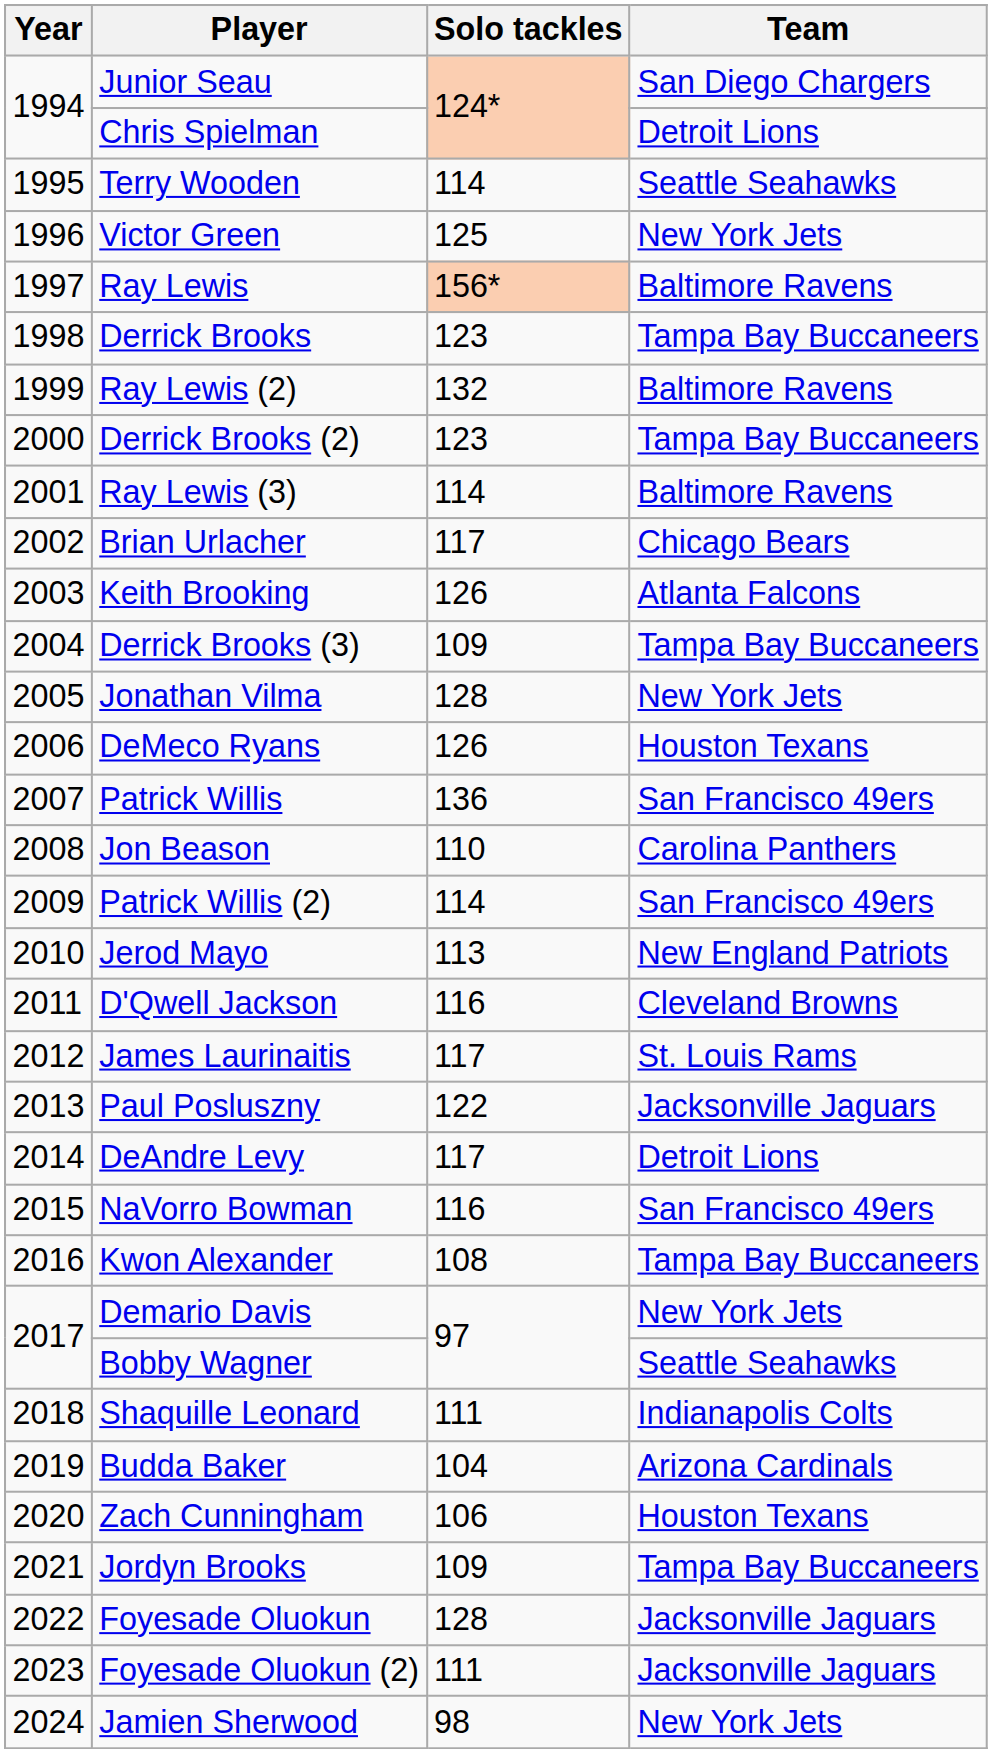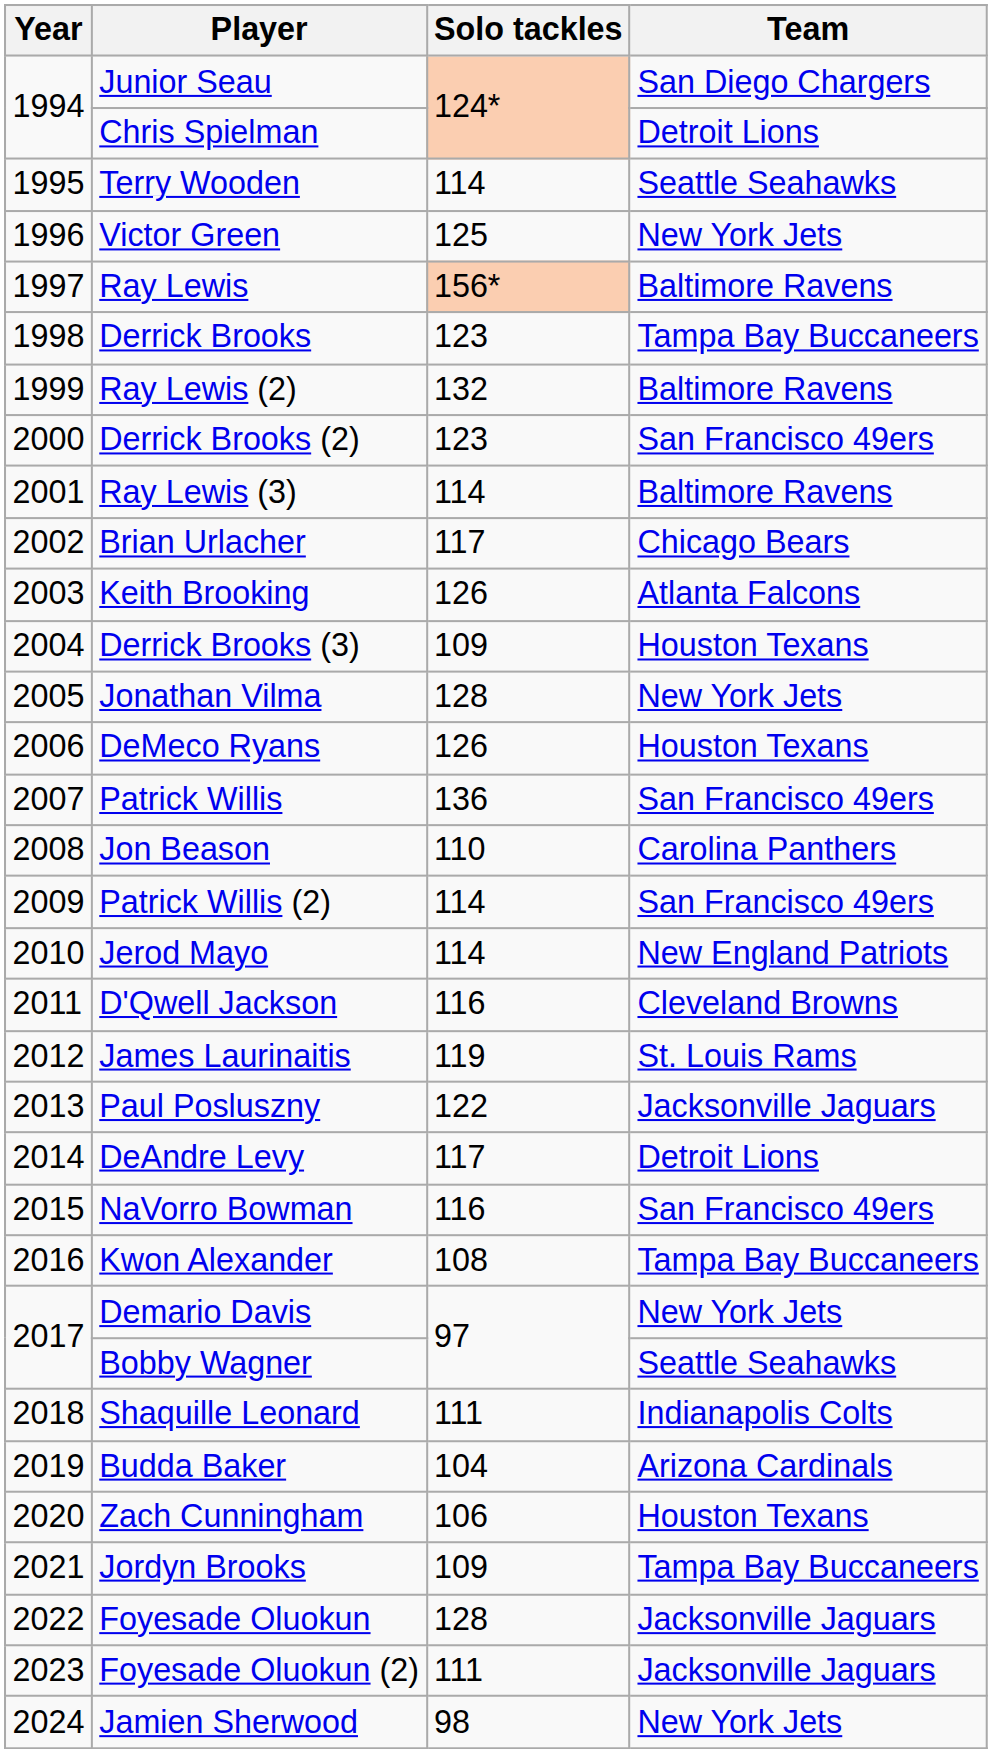 <table class="wikitable sortable">
 <tr>
 <th>Year</th>
 <th>Player</th>
 <th>Solo tackles</th>
 <th>Team</th>
 </tr>
 <tr>
 <td rowspan=2>1994</td>
 <td><a href='#'>Junior Seau</a></td>
 <td rowspan=2 style="background-color:#FBCEB1">124*</td>
 <td><a href='#'>San Diego Chargers</a></td>
 </tr>
 <tr>
 <td><a href='#'>Chris Spielman</a></td>
 <td><a href='#'>Detroit Lions</a></td>
 </tr>
 <tr>
 <td>1995</td>
 <td><a href='#'>Terry Wooden</a></td>
 <td>114</td>
 <td><a href='#'>Seattle Seahawks</a></td>
 </tr>
 <tr>
 <td>1996</td>
 <td><a href='#'>Victor Green</a></td>
 <td>125</td>
 <td><a href='#'>New York Jets</a></td>
 </tr>
 <tr>
 <td>1997</td>
 <td><a href='#'>Ray Lewis</a></td>
 <td style="background-color:#FBCEB1">156*</td>
 <td><a href='#'>Baltimore Ravens</a></td>
 </tr>
 <tr>
 <td>1998</td>
 <td><a href='#'>Derrick Brooks</a></td>
 <td>123</td>
 <td><a href='#'>Tampa Bay Buccaneers</a></td>
 </tr>
 <tr>
 <td>1999</td>
 <td><a href='#'>Ray Lewis</a> (2)</td>
 <td>132</td>
 <td><a href='#'>Baltimore Ravens</a></td>
 </tr>
 <tr>
 <td>2000</td>
 <td><a href='#'>Derrick Brooks</a> (2)</td>
 <td>123</td>
-<td><a href='#'>Tampa Bay Buccaneers</a></td>
+<td><a href='#'>San Francisco 49ers</a></td>
 </tr>
 <tr>
 <td>2001</td>
 <td><a href='#'>Ray Lewis</a> (3)</td>
 <td>114</td>
 <td><a href='#'>Baltimore Ravens</a></td>
 </tr>
 <tr>
 <td>2002</td>
 <td><a href='#'>Brian Urlacher</a></td>
 <td>117</td>
 <td><a href='#'>Chicago Bears</a></td>
 </tr>
 <tr>
 <td>2003</td>
 <td><a href='#'>Keith Brooking</a></td>
 <td>126</td>
 <td><a href='#'>Atlanta Falcons</a></td>
 </tr>
 <tr>
 <td>2004</td>
 <td><a href='#'>Derrick Brooks</a> (3)</td>
 <td>109</td>
-<td><a href='#'>Tampa Bay Buccaneers</a></td>
+<td><a href='#'>Houston Texans</a></td>
 </tr>
 <tr>
 <td>2005</td>
 <td><a href='#'>Jonathan Vilma</a></td>
 <td>128</td>
 <td><a href='#'>New York Jets</a></td>
 </tr>
 <tr>
 <td>2006</td>
 <td><a href='#'>DeMeco Ryans</a></td>
 <td>126</td>
 <td><a href='#'>Houston Texans</a></td>
 </tr>
 <tr>
 <td>2007</td>
 <td><a href='#'>Patrick Willis</a></td>
 <td>136</td>
 <td><a href='#'>San Francisco 49ers</a></td>
 </tr>
 <tr>
 <td>2008</td>
 <td><a href='#'>Jon Beason</a></td>
 <td>110</td>
 <td><a href='#'>Carolina Panthers</a></td>
 </tr>
 <tr>
 <td>2009</td>
 <td><a href='#'>Patrick Willis</a> (2)</td>
 <td>114</td>
 <td><a href='#'>San Francisco 49ers</a></td>
 </tr>
 <tr>
 <td>2010</td>
 <td><a href='#'>Jerod Mayo</a></td>
-<td>113</td>
+<td>114</td>
 <td><a href='#'>New England Patriots</a></td>
 </tr>
 <tr>
 <td>2011</td>
 <td><a href='#'>D'Qwell Jackson</a></td>
 <td>116</td>
 <td><a href='#'>Cleveland Browns</a></td>
 </tr>
 <tr>
 <td>2012</td>
 <td><a href='#'>James Laurinaitis</a></td>
-<td>117</td>
+<td>119</td>
 <td><a href='#'>St. Louis Rams</a></td>
 </tr>
 <tr>
 <td>2013</td>
 <td><a href='#'>Paul Posluszny</a></td>
 <td>122</td>
 <td><a href='#'>Jacksonville Jaguars</a></td>
 </tr>
 <tr>
 <td>2014</td>
 <td><a href='#'>DeAndre Levy</a></td>
 <td>117</td>
 <td><a href='#'>Detroit Lions</a></td>
 </tr>
 <tr>
 <td>2015</td>
 <td><a href='#'>NaVorro Bowman</a></td>
 <td>116</td>
 <td><a href='#'>San Francisco 49ers</a></td>
 </tr>
 <tr>
 <td>2016</td>
 <td><a href='#'>Kwon Alexander</a></td>
 <td>108</td>
 <td><a href='#'>Tampa Bay Buccaneers</a></td>
 </tr>
 <tr>
 <td rowspan=2>2017</td>
 <td><a href='#'>Demario Davis</a></td>
 <td rowspan=2>97</td>
 <td><a href='#'>New York Jets</a></td>
 </tr>
 <tr>
 <td><a href='#'>Bobby Wagner</a></td>
 <td><a href='#'>Seattle Seahawks</a></td>
 </tr>
 <tr>
 <td>2018</td>
 <td><a href='#'>Shaquille Leonard</a></td>
 <td>111</td>
 <td><a href='#'>Indianapolis Colts</a></td>
 </tr>
 <tr>
 <td>2019</td>
 <td><a href='#'>Budda Baker</a></td>
 <td>104</td>
 <td><a href='#'>Arizona Cardinals</a></td>
 </tr>
 <tr>
 <td>2020</td>
 <td><a href='#'>Zach Cunningham</a></td>
 <td>106</td>
 <td><a href='#'>Houston Texans</a></td>
 </tr>
 <tr>
 <td>2021</td>
 <td><a href='#'>Jordyn Brooks</a></td>
 <td>109</td>
 <td><a href='#'>Tampa Bay Buccaneers</a></td>
 </tr>
 <tr>
 <td>2022</td>
 <td><a href='#'>Foyesade Oluokun</a></td>
 <td>128</td>
 <td><a href='#'>Jacksonville Jaguars</a></td>
 </tr>
 <tr>
 <td>2023</td>
 <td><a href='#'>Foyesade Oluokun</a> (2)</td>
 <td>111</td>
 <td><a href='#'>Jacksonville Jaguars</a></td>
 </tr>
 <tr>
 <td>2024</td>
 <td><a href='#'>Jamien Sherwood</a></td>
 <td>98</td>
 <td><a href='#'>New York Jets</a></td>
 </tr>
 </table>
